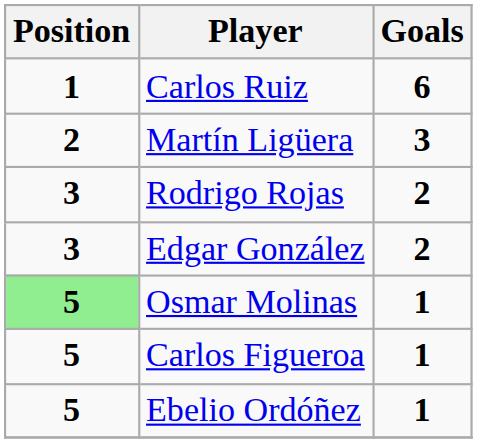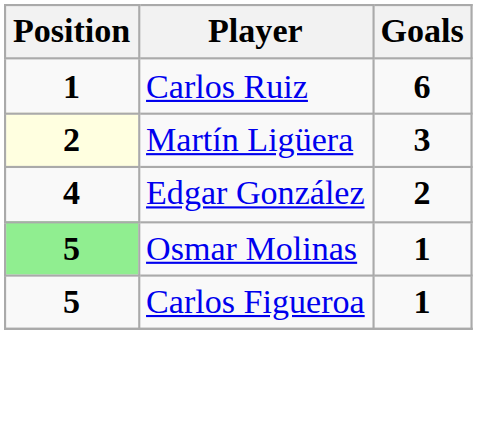 <table class="wikitable">
 <tr>
 <th>Position</th>
 <th>Player</th>
 <th>Goals</th>
 </tr>
 <tr>
 <td align="center"><strong>1</strong></td>
 <td> <a href='#'>Carlos Ruiz</a></td>
 <td align="center"><strong>6</strong></td>
 </tr>
 <tr>
-<td align="center"><strong>2</strong></td>
+<td align="center" style="background: lightyellow;"><strong>2</strong></td>
 <td> <a href='#'>Martín Ligüera</a></td>
 <td align="center"><strong>3</strong></td>
 </tr>
 <tr>
-<td align="center"><strong>3</strong></td>
-<td> <a href='#'>Rodrigo Rojas</a></td>
-<td align="center"><strong>2</strong></td>
-</tr>
-<tr>
-<td align="center"><strong>3</strong></td>
+<td align="center"><strong>4</strong></td>
 <td> <a href='#'>Edgar González</a></td>
 <td align="center"><strong>2</strong></td>
 </tr>
 <tr>
 <td align="center" style="background: lightgreen;"><strong>5</strong></td>
 <td> <a href='#'>Osmar Molinas</a></td>
 <td align="center"><strong>1</strong></td>
 </tr>
 <tr>
 <td align="center"><strong>5</strong></td>
 <td> <a href='#'>Carlos Figueroa</a></td>
 <td align="center"><strong>1</strong></td>
 </tr>
 <tr>
-<td align="center"><strong>5</strong></td>
-<td> <a href='#'>Ebelio Ordóñez</a></td>
-<td align="center"><strong>1</strong></td>
-</tr>
-<tr>
 </tr>
 </table>
